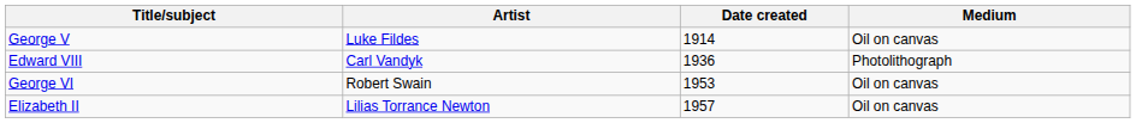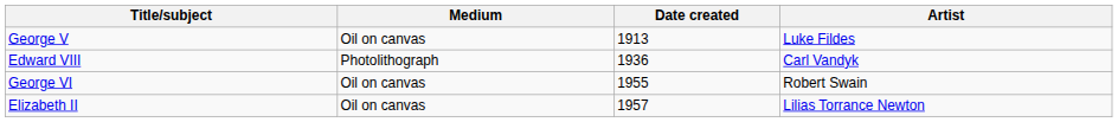 <table class="wikitable" style="width:100%">
 <tr>
 <th width="30%">Title/subject</th>
+<th width="25%">Medium</th>
+<th width="15%">Date created</th>
 <th width="30%">Artist</th>
-<th width="15%">Date created</th>
-<th width="25%">Medium</th>
 </tr>
 <tr>
 <td><a href='#'>George V</a></td>
+<td>Oil on canvas</td>
+<td>1913</td>
 <td><a href='#'>Luke Fildes</a></td>
-<td>1914</td>
-<td>Oil on canvas</td>
 </tr>
 <tr>
 <td><a href='#'>Edward VIII</a></td>
+<td>Photolithograph</td>
+<td>1936</td>
 <td><a href='#'>Carl Vandyk</a></td>
-<td>1936</td>
-<td>Photolithograph</td>
 </tr>
 <tr>
 <td><a href='#'>George VI</a></td>
+<td>Oil on canvas</td>
+<td>1955</td>
 <td>Robert Swain</td>
-<td>1953</td>
-<td>Oil on canvas</td>
 </tr>
 <tr>
 <td><a href='#'>Elizabeth II</a></td>
+<td>Oil on canvas</td>
+<td>1957</td>
 <td><a href='#'>Lilias Torrance Newton</a></td>
-<td>1957</td>
-<td>Oil on canvas</td>
 </tr>
 </table>
